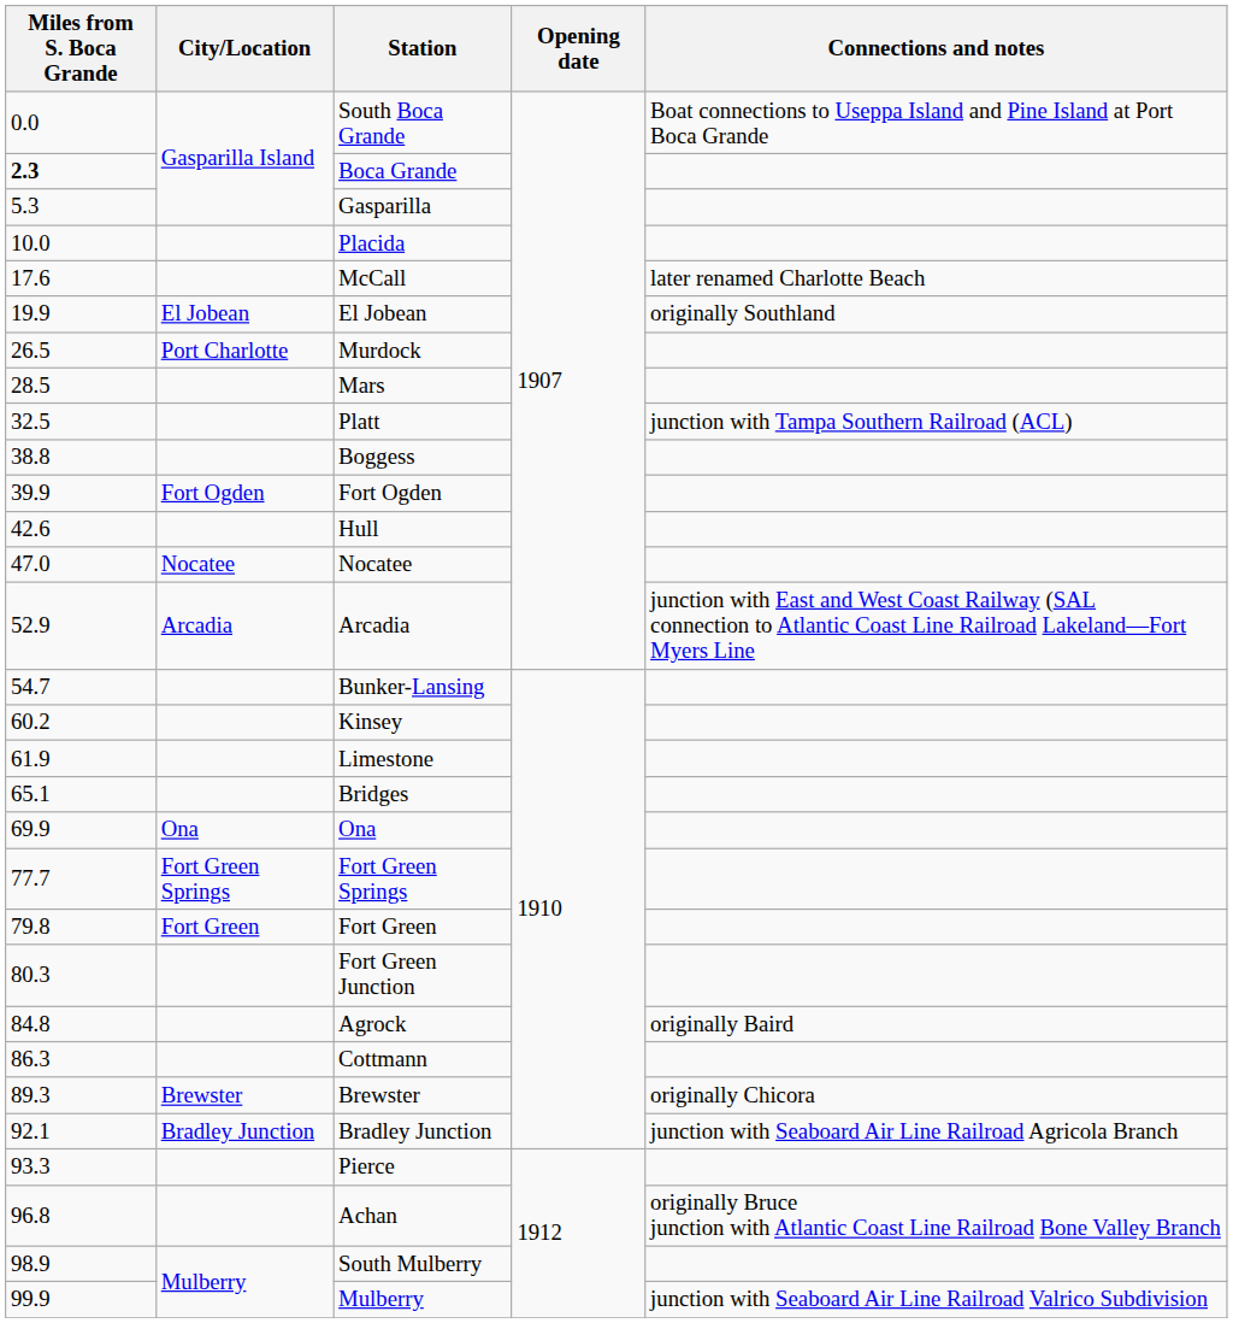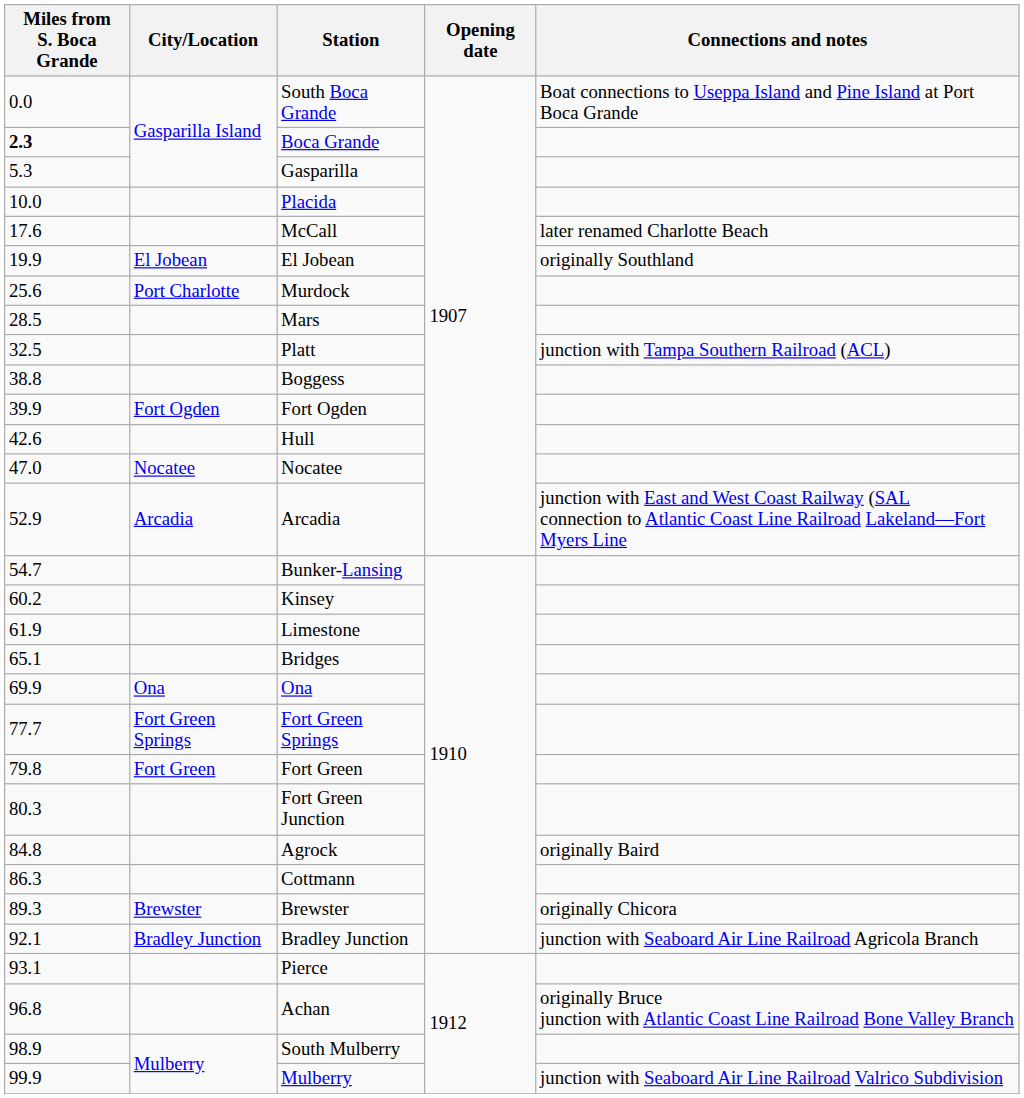 <table class="wikitable">
 <tr>
 <th>Miles from<br>S. Boca Grande</th>
 <th>City/Location</th>
 <th>Station</th>
 <th>Opening date</th>
 <th>Connections and notes</th>
 </tr>
 <tr>
 <td>0.0</td>
 <td ! rowspan="3"><a href='#'>Gasparilla Island</a></td>
 <td>South <a href='#'>Boca Grande</a></td>
 <td ! rowspan="14">1907</td>
 <td>Boat connections to <a href='#'>Useppa Island</a> and <a href='#'>Pine Island</a> at Port Boca Grande</td>
 </tr>
 <tr>
 <td><strong>2.3</strong></td>
 <td><a href='#'>Boca Grande</a></td>
 <td></td>
 </tr>
 <tr>
 <td>5.3</td>
 <td>Gasparilla</td>
 <td></td>
 </tr>
 <tr>
 <td>10.0</td>
 <td></td>
 <td><a href='#'>Placida</a></td>
 <td></td>
 </tr>
 <tr>
 <td>17.6</td>
 <td></td>
 <td>McCall</td>
 <td>later renamed Charlotte Beach</td>
 </tr>
 <tr>
 <td>19.9</td>
 <td><a href='#'>El Jobean</a></td>
 <td>El Jobean</td>
 <td>originally Southland</td>
 </tr>
 <tr>
-<td>26.5</td>
+<td>25.6</td>
 <td><a href='#'>Port Charlotte</a></td>
 <td>Murdock</td>
 <td></td>
 </tr>
 <tr>
 <td>28.5</td>
 <td></td>
 <td>Mars</td>
 <td></td>
 </tr>
 <tr>
 <td>32.5</td>
 <td></td>
 <td>Platt</td>
 <td>junction with <a href='#'>Tampa Southern Railroad</a> (<a href='#'>ACL</a>)</td>
 </tr>
 <tr>
 <td>38.8</td>
 <td></td>
 <td>Boggess</td>
 <td></td>
 </tr>
 <tr>
 <td>39.9</td>
 <td><a href='#'>Fort Ogden</a></td>
 <td>Fort Ogden</td>
 <td></td>
 </tr>
 <tr>
 <td>42.6</td>
 <td></td>
 <td>Hull</td>
 <td></td>
 </tr>
 <tr>
 <td>47.0</td>
 <td><a href='#'>Nocatee</a></td>
 <td>Nocatee</td>
 <td></td>
 </tr>
 <tr>
 <td>52.9</td>
 <td><a href='#'>Arcadia</a></td>
 <td>Arcadia</td>
 <td>junction with <a href='#'>East and West Coast Railway</a> (<a href='#'>SAL</a><br>connection to <a href='#'>Atlantic Coast Line Railroad</a> <a href='#'>Lakeland—Fort Myers Line</a></td>
 </tr>
 <tr>
 <td>54.7</td>
 <td></td>
 <td>Bunker-<a href='#'>Lansing</a></td>
 <td ! rowspan= "12">1910</td>
 <td></td>
 </tr>
 <tr>
 <td>60.2</td>
 <td></td>
 <td>Kinsey</td>
 <td></td>
 </tr>
 <tr>
 <td>61.9</td>
 <td></td>
 <td>Limestone</td>
 <td></td>
 </tr>
 <tr>
 <td>65.1</td>
 <td></td>
 <td>Bridges</td>
 <td></td>
 </tr>
 <tr>
 <td>69.9</td>
 <td><a href='#'>Ona</a></td>
 <td><a href='#'>Ona</a></td>
 <td></td>
 </tr>
 <tr>
 <td>77.7</td>
 <td><a href='#'>Fort Green Springs</a></td>
 <td><a href='#'>Fort Green Springs</a></td>
 <td></td>
 </tr>
 <tr>
 <td>79.8</td>
 <td><a href='#'>Fort Green</a></td>
 <td>Fort Green</td>
 <td></td>
 </tr>
 <tr>
 <td>80.3</td>
 <td></td>
 <td>Fort Green Junction</td>
 <td></td>
 </tr>
 <tr>
 <td>84.8</td>
 <td></td>
 <td>Agrock</td>
 <td>originally Baird</td>
 </tr>
 <tr>
 <td>86.3</td>
 <td></td>
 <td>Cottmann</td>
 <td></td>
 </tr>
 <tr>
 <td>89.3</td>
 <td><a href='#'>Brewster</a></td>
 <td>Brewster</td>
 <td>originally Chicora</td>
 </tr>
 <tr>
 <td>92.1</td>
 <td><a href='#'>Bradley Junction</a></td>
 <td>Bradley Junction</td>
 <td>junction with <a href='#'>Seaboard Air Line Railroad</a> Agricola Branch</td>
 </tr>
 <tr>
-<td>93.3</td>
+<td>93.1</td>
 <td></td>
 <td>Pierce</td>
 <td ! rowspan= "4">1912</td>
 <td></td>
 </tr>
 <tr>
 <td>96.8</td>
 <td></td>
 <td>Achan</td>
 <td>originally Bruce<br>junction with <a href='#'>Atlantic Coast Line Railroad</a> <a href='#'>Bone Valley Branch</a></td>
 </tr>
 <tr>
 <td>98.9</td>
 <td ! rowspan="2"><a href='#'>Mulberry</a></td>
 <td>South Mulberry</td>
 <td></td>
 </tr>
 <tr>
 <td>99.9</td>
 <td><a href='#'>Mulberry</a></td>
 <td>junction with <a href='#'>Seaboard Air Line Railroad</a> <a href='#'>Valrico Subdivision</a></td>
 </tr>
 </table>
